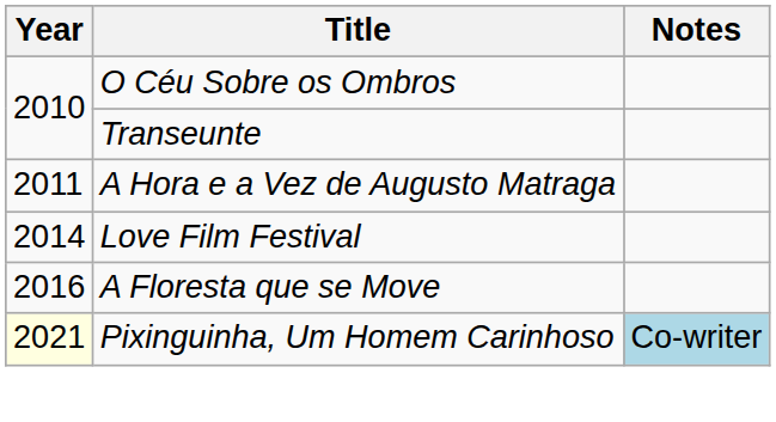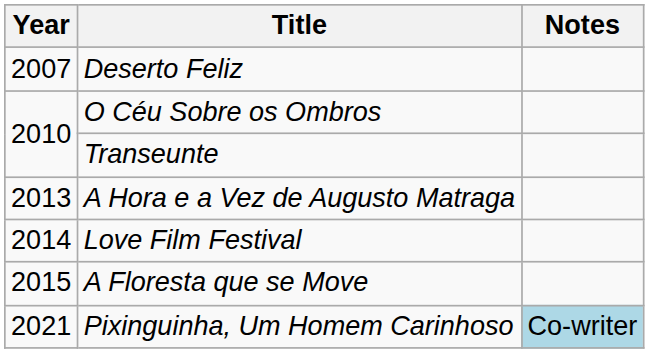 <table class="wikitable">
 <tr>
 <th>Year</th>
 <th>Title</th>
 <th>Notes</th>
+</tr>
+<tr>
+<td>2007</td>
+<td><em>Deserto Feliz</em></td>
+<td></td>
 </tr>
 <tr>
 <td rowspan="2">2010</td>
 <td><em>O Céu Sobre os Ombros</em></td>
 <td></td>
 </tr>
 <tr>
 <td><em>Transeunte</em></td>
 <td></td>
 </tr>
 <tr>
-<td>2011</td>
+<td>2013</td>
 <td><em>A Hora e a Vez de Augusto Matraga</em></td>
 <td></td>
 </tr>
 <tr>
 <td>2014</td>
 <td><em>Love Film Festival</em></td>
 <td></td>
 </tr>
 <tr>
-<td>2016</td>
+<td>2015</td>
 <td><em>A Floresta que se Move</em></td>
 <td></td>
 </tr>
 <tr>
-<td style="background: lightyellow;">2021</td>
+<td>2021</td>
 <td><em>Pixinguinha, Um Homem Carinhoso</em></td>
 <td style="background: lightblue;">Co-writer</td>
 </tr>
 </table>
